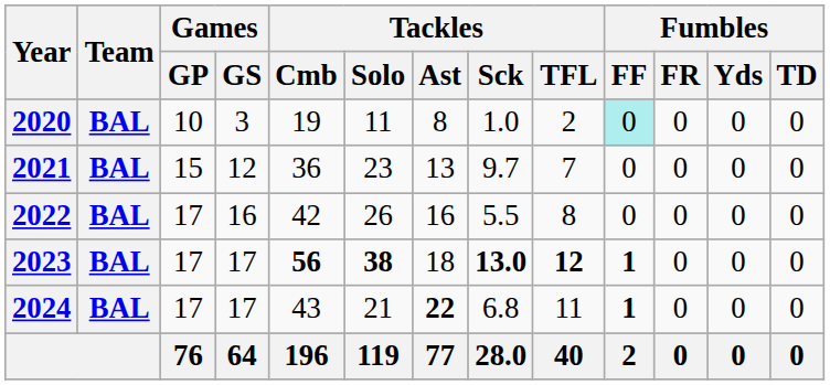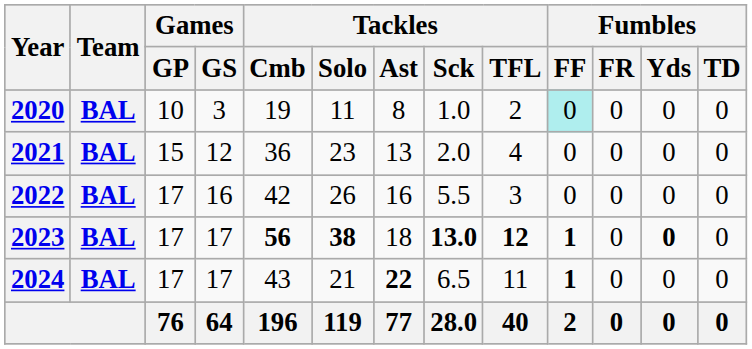 <table class= "wikitable" style="text-align:center;">
 <tr>
 <th rowspan="2">Year</th>
 <th rowspan="2">Team</th>
 <th colspan="2">Games</th>
 <th colspan="5">Tackles</th>
 <th colspan="4">Fumbles</th>
 </tr>
 <tr>
 <th>GP</th>
 <th>GS</th>
 <th>Cmb</th>
 <th>Solo</th>
 <th>Ast</th>
 <th>Sck</th>
 <th>TFL</th>
 <th>FF</th>
 <th>FR</th>
 <th>Yds</th>
 <th>TD</th>
 </tr>
 <tr>
 <th><a href='#'>2020</a></th>
 <th><a href='#'>BAL</a></th>
 <td>10</td>
 <td>3</td>
 <td>19</td>
 <td>11</td>
 <td>8</td>
 <td>1.0</td>
 <td>2</td>
 <td style="background: paleturquoise;">0</td>
 <td>0</td>
 <td>0</td>
 <td>0</td>
 </tr>
 <tr>
 <th><a href='#'>2021</a></th>
 <th><a href='#'>BAL</a></th>
 <td>15</td>
 <td>12</td>
 <td>36</td>
 <td>23</td>
 <td>13</td>
-<td>9.7</td>
-<td>7</td>
+<td>2.0</td>
+<td>4</td>
 <td>0</td>
 <td>0</td>
 <td>0</td>
 <td>0</td>
 </tr>
 <tr>
 <th><a href='#'>2022</a></th>
 <th><a href='#'>BAL</a></th>
 <td>17</td>
 <td>16</td>
 <td>42</td>
 <td>26</td>
 <td>16</td>
 <td>5.5</td>
-<td>8</td>
+<td>3</td>
 <td>0</td>
 <td>0</td>
 <td>0</td>
 <td>0</td>
 </tr>
 <tr>
 <th><a href='#'>2023</a></th>
 <th><a href='#'>BAL</a></th>
 <td>17</td>
 <td>17</td>
 <td><strong>56</strong></td>
 <td><strong>38</strong></td>
 <td>18</td>
 <td><strong>13.0</strong></td>
 <td><strong>12</strong></td>
 <td><strong>1</strong></td>
 <td>0</td>
-<td>0</td>
+<td><strong>0</strong></td>
 <td>0</td>
 </tr>
 <tr>
 <th><a href='#'>2024</a></th>
 <th><a href='#'>BAL</a></th>
 <td>17</td>
 <td>17</td>
 <td>43</td>
 <td>21</td>
 <td><strong>22</strong></td>
-<td>6.8</td>
+<td>6.5</td>
 <td>11</td>
 <td><strong>1</strong></td>
 <td>0</td>
 <td>0</td>
 <td>0</td>
 </tr>
 <tr>
 <th colspan="2"></th>
 <th>76</th>
 <th>64</th>
 <th>196</th>
 <th>119</th>
 <th>77</th>
 <th>28.0</th>
 <th>40</th>
 <th>2</th>
 <th>0</th>
 <th>0</th>
 <th>0</th>
 </tr>
 </table>
